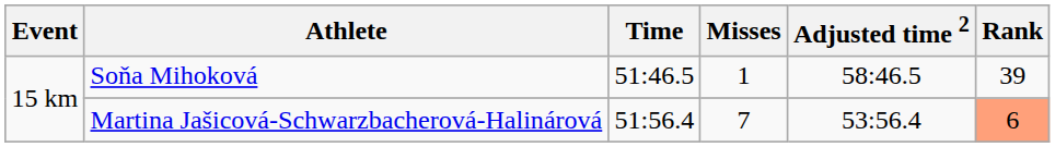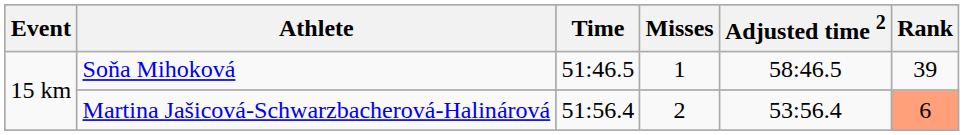 <table class="wikitable" style="font-size:90%">
 <tr>
 <th>Event</th>
 <th>Athlete</th>
 <th>Time</th>
 <th>Misses</th>
 <th>Adjusted time <sup>2</sup></th>
 <th>Rank</th>
 </tr>
 <tr>
 <td rowspan="2">15 km</td>
 <td><a href='#'>Soňa Mihoková</a></td>
 <td align="center">51:46.5</td>
 <td align="center">1</td>
 <td align="center">58:46.5</td>
 <td align="center">39</td>
 </tr>
 <tr>
 <td><a href='#'>Martina Jašicová-Schwarzbacherová-Halinárová</a></td>
 <td align="center">51:56.4</td>
-<td align="center">7</td>
+<td align="center">2</td>
 <td align="center">53:56.4</td>
 <td align="center" style="background: lightsalmon;">6</td>
 </tr>
 </table>
